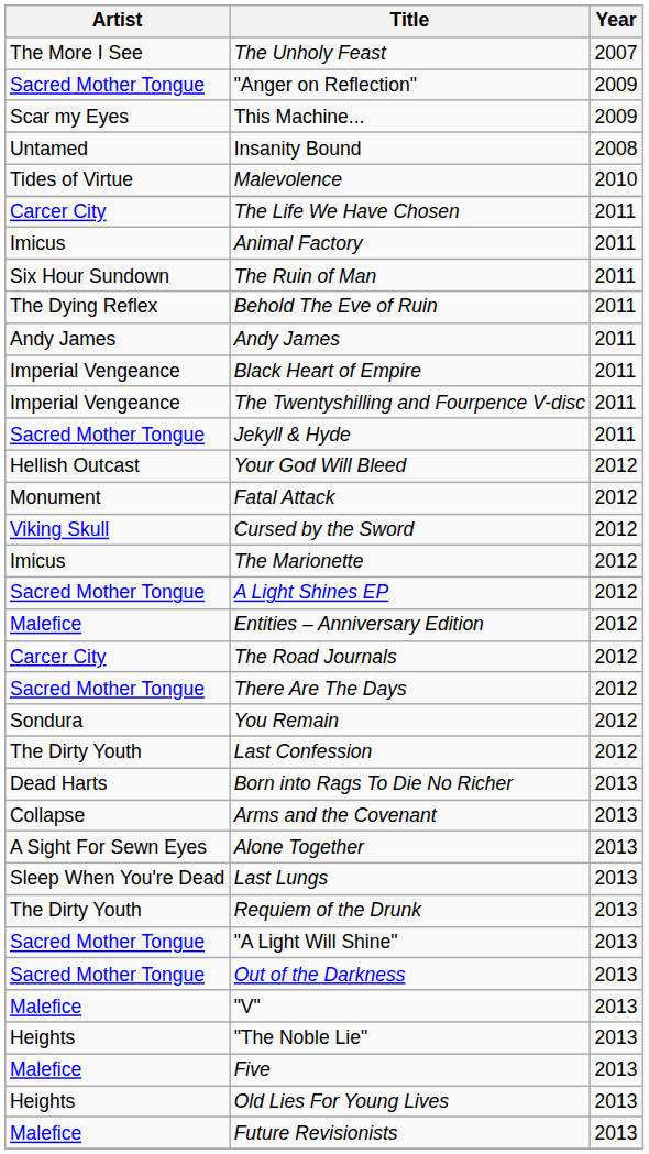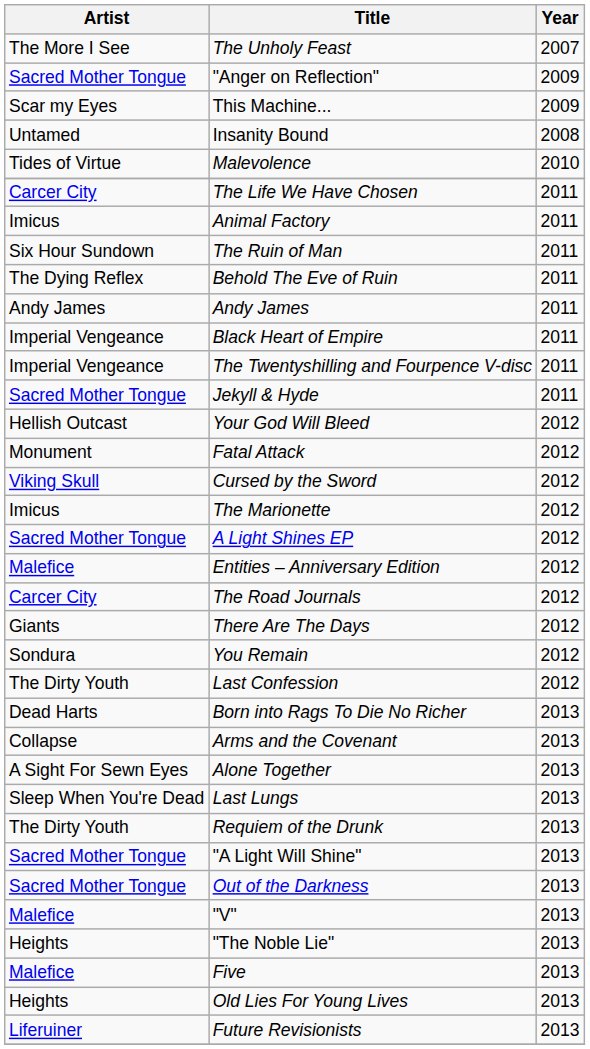 <table class="sortable wikitable" style="font-size:9pt">
 <tr>
 <th>Artist</th>
 <th>Title</th>
 <th>Year</th>
 </tr>
 <tr>
 <td>The More I See</td>
 <td><em>The Unholy Feast</em></td>
 <td>2007</td>
 </tr>
 <tr>
 <td><a href='#'>Sacred Mother Tongue</a></td>
 <td>"Anger on Reflection"</td>
 <td>2009</td>
 </tr>
 <tr>
 <td>Scar my Eyes</td>
 <td>This Machine...</td>
 <td>2009</td>
 </tr>
 <tr>
 <td>Untamed</td>
 <td>Insanity Bound</td>
 <td>2008</td>
 </tr>
 <tr>
 <td>Tides of Virtue</td>
 <td><em>Malevolence</em></td>
 <td>2010</td>
 </tr>
 <tr>
 </tr>
 <tr>
 <td><a href='#'>Carcer City</a></td>
 <td><em>The Life We Have Chosen</em></td>
 <td>2011</td>
 </tr>
 <tr>
 <td>Imicus</td>
 <td><em>Animal Factory</em></td>
 <td>2011</td>
 </tr>
 <tr>
 <td>Six Hour Sundown</td>
 <td><em>The Ruin of Man</em></td>
 <td>2011</td>
 </tr>
 <tr>
 <td>The Dying Reflex</td>
 <td><em> Behold The Eve of Ruin</em></td>
 <td>2011</td>
 </tr>
 <tr>
 <td>Andy James</td>
 <td><em> Andy James</em></td>
 <td>2011</td>
 </tr>
 <tr>
 <td>Imperial Vengeance</td>
 <td><em>Black Heart of Empire </em></td>
 <td>2011</td>
 </tr>
 <tr>
 <td>Imperial Vengeance</td>
 <td><em> The Twentyshilling and Fourpence V-disc</em></td>
 <td>2011</td>
 </tr>
 <tr>
 <td><a href='#'>Sacred Mother Tongue</a></td>
 <td><em>Jekyll & Hyde </em></td>
 <td>2011</td>
 </tr>
 <tr>
 <td>Hellish Outcast</td>
 <td><em>Your God Will Bleed </em></td>
 <td>2012</td>
 </tr>
 <tr>
 <td>Monument</td>
 <td><em> Fatal Attack</em></td>
 <td>2012</td>
 </tr>
 <tr>
 <td><a href='#'>Viking Skull</a></td>
 <td><em>Cursed by the Sword</em></td>
 <td>2012</td>
 </tr>
 <tr>
 <td>Imicus</td>
 <td><em>The Marionette </em></td>
 <td>2012</td>
 </tr>
 <tr>
 <td><a href='#'>Sacred Mother Tongue</a></td>
 <td><em><a href='#'>A Light Shines EP</a></em></td>
 <td>2012</td>
 </tr>
 <tr>
 <td><a href='#'>Malefice</a></td>
 <td><em> Entities – Anniversary Edition</em></td>
 <td>2012</td>
 </tr>
 <tr>
 <td><a href='#'>Carcer City</a></td>
 <td><em>The Road Journals </em></td>
 <td>2012</td>
 </tr>
 <tr>
-<td><a href='#'>Sacred Mother Tongue</a></td>
+<td>Giants</td>
 <td><em>There Are The Days </em></td>
 <td>2012</td>
 </tr>
 <tr>
 <td>Sondura</td>
 <td><em>You Remain </em></td>
 <td>2012</td>
 </tr>
 <tr>
 <td>The Dirty Youth</td>
 <td><em> Last Confession</em></td>
 <td>2012</td>
 </tr>
 <tr>
 <td>Dead Harts</td>
 <td><em>Born into Rags To Die No Richer </em></td>
 <td>2013</td>
 </tr>
 <tr>
 <td>Collapse</td>
 <td><em> Arms and the Covenant</em></td>
 <td>2013</td>
 </tr>
 <tr>
 <td>A Sight For Sewn Eyes</td>
 <td><em>Alone Together </em></td>
 <td>2013</td>
 </tr>
 <tr>
 <td>Sleep When You're Dead</td>
 <td><em> Last Lungs</em></td>
 <td>2013</td>
 </tr>
 <tr>
 <td>The Dirty Youth</td>
 <td><em>Requiem of the Drunk </em></td>
 <td>2013</td>
 </tr>
 <tr>
 <td><a href='#'>Sacred Mother Tongue</a></td>
 <td>"A Light Will Shine"</td>
 <td>2013</td>
 </tr>
 <tr>
 <td><a href='#'>Sacred Mother Tongue</a></td>
 <td><em><a href='#'>Out of the Darkness</a></em></td>
 <td>2013</td>
 </tr>
 <tr>
 <td><a href='#'>Malefice</a></td>
 <td>"V"</td>
 <td>2013</td>
 </tr>
 <tr>
 <td>Heights</td>
 <td>"The Noble Lie"</td>
 <td>2013</td>
 </tr>
 <tr>
 <td><a href='#'>Malefice</a></td>
 <td><em>Five</em></td>
 <td>2013</td>
 </tr>
 <tr>
 <td>Heights</td>
 <td><em> Old Lies For Young Lives</em></td>
 <td>2013</td>
 </tr>
 <tr>
-<td><a href='#'>Malefice</a></td>
+<td><a href='#'>Liferuiner</a></td>
 <td><em>Future Revisionists</em></td>
 <td>2013</td>
 </tr>
 <tr>
 </tr>
 </table>
